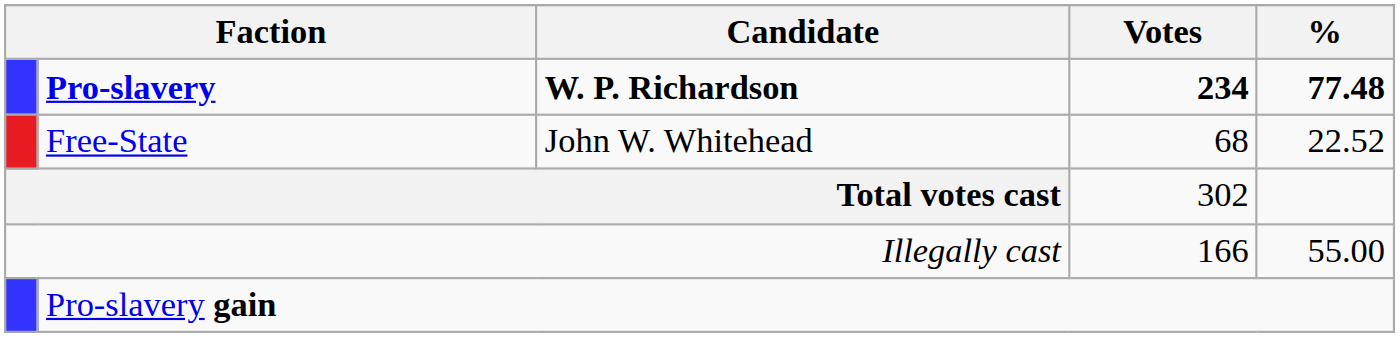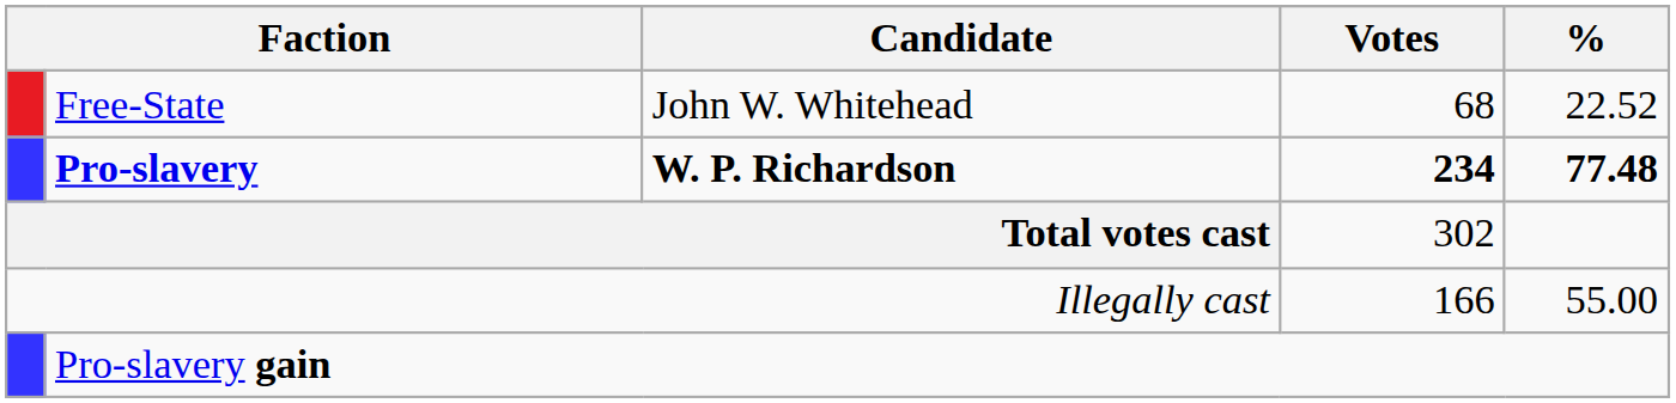 <table class="wikitable plainrowheaders" style="text-align:center;">
 <tr>
 </tr>
 <tr>
 <th scope="col" colspan="2" style="width: 15em">Faction</th>
 <th scope="col" style="width: 15em">Candidate</th>
 <th scope="col" style="width: 5em">Votes</th>
 <th scope="col" style="width: 3.5em">%</th>
 </tr>
 <tr>
+<td style="width: 0.5em; background-color:#E81B23"></td>
+<td style="text-align: left"><a href='#'>Free-State</a></td>
+<td style="text-align: left">John W. Whitehead</td>
+<td style="text-align: right; margin-right: 0.5em">68</td>
+<td style="text-align: right; margin-right: 0.5em">22.52</td>
+</tr>
+<tr>
 <td style="width: 0.5em; background-color:#3333FF"></td>
 <td style="text-align: left"><strong><a href='#'>Pro-slavery</a></strong></td>
 <td style="text-align: left"><strong>W. P. Richardson</strong></td>
 <td style="text-align: right; margin-right: 0.5em"><strong>234</strong></td>
 <td style="text-align: right; margin-right: 0.5em"><strong>77.48</strong></td>
-</tr>
-<tr>
-<td style="width: 0.5em; background-color:#E81B23"></td>
-<td style="text-align: left"><a href='#'>Free-State</a></td>
-<td style="text-align: left">John W. Whitehead</td>
-<td style="text-align: right; margin-right: 0.5em">68</td>
-<td style="text-align: right; margin-right: 0.5em">22.52</td>
 </tr>
 <tr>
 <th colspan="3" style="text-align:right;">Total votes cast</th>
 <td style="text-align:right;">302</td>
 <td style="text-align:right;"></td>
 </tr>
 <tr>
 <td colspan="3" style="text-align:right;"><em>Illegally cast</em></td>
 <td style="text-align:right;">166</td>
 <td style="text-align:right;">55.00</td>
 </tr>
 <tr>
 <td style="width: 0.5em; background-color:#3333FF"></td>
 <td colspan="4" style="text-align:left;"><a href='#'>Pro-slavery</a> <strong>gain</strong></td>
 </tr>
 </table>
